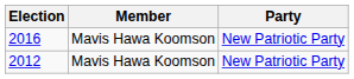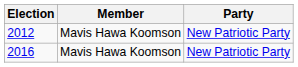 <table class="wikitable">
 <tr>
 <th>Election</th>
 <th>Member</th>
 <th>Party</th>
 </tr>
 <tr>
+<td><a href='#'>2012</a></td>
+<td>Mavis Hawa Koomson</td>
+<td><a href='#'>New Patriotic Party</a></td>
+</tr>
+<tr>
 <td><a href='#'>2016</a></td>
 <td>Mavis Hawa Koomson</td>
 <td><a href='#'>New Patriotic Party</a></td>
 </tr>
-<tr>
-<td><a href='#'>2012</a></td>
-<td>Mavis Hawa Koomson</td>
-<td><a href='#'>New Patriotic Party</a></td>
-</tr>
 </table>
